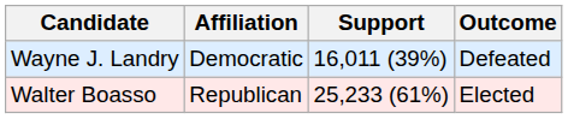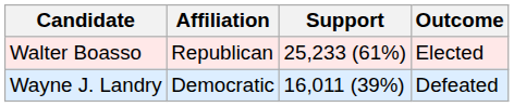 <table class="wikitable">
 <tr>
 <th>Candidate</th>
 <th>Affiliation</th>
 <th>Support</th>
 <th>Outcome</th>
 </tr>
 <tr>
+<td bgcolor=#FFE8E8>Walter Boasso</td>
+<td bgcolor=#FFE8E8>Republican</td>
+<td bgcolor=#FFE8E8>25,233 (61%)</td>
+<td bgcolor=#FFE8E8>Elected</td>
+</tr>
+<tr>
 <td bgcolor=#DDEEFF>Wayne J. Landry</td>
 <td bgcolor=#DDEEFF>Democratic</td>
 <td bgcolor=#DDEEFF>16,011 (39%)</td>
 <td bgcolor=#DDEEFF>Defeated</td>
 </tr>
-<tr>
-<td bgcolor=#FFE8E8>Walter Boasso</td>
-<td bgcolor=#FFE8E8>Republican</td>
-<td bgcolor=#FFE8E8>25,233 (61%)</td>
-<td bgcolor=#FFE8E8>Elected</td>
-</tr>
 </table>
